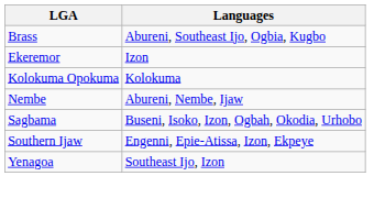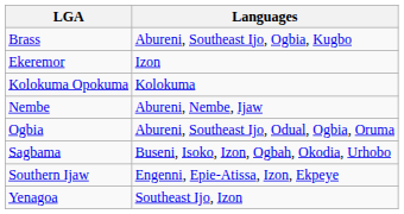 <table class="wikitable">
 <tr>
 <th>LGA</th>
 <th>Languages</th>
 </tr>
 <tr>
 <td><a href='#'>Brass</a></td>
 <td><a href='#'>Abureni</a>, <a href='#'>Southeast Ijo</a>, <a href='#'>Ogbia</a>, <a href='#'>Kugbo</a></td>
 </tr>
 <tr>
 <td><a href='#'>Ekeremor</a></td>
 <td><a href='#'>Izon</a></td>
 </tr>
 <tr>
 <td><a href='#'>Kolokuma Opokuma</a></td>
 <td><a href='#'>Kolokuma</a></td>
 </tr>
 <tr>
 <td><a href='#'>Nembe</a></td>
 <td><a href='#'>Abureni</a>, <a href='#'>Nembe</a>, <a href='#'>Ijaw</a></td>
 </tr>
 <tr>
+<td><a href='#'>Ogbia</a></td>
+<td><a href='#'>Abureni</a>, <a href='#'>Southeast Ijo</a>, <a href='#'>Odual</a>, <a href='#'>Ogbia</a>, <a href='#'>Oruma</a></td>
+</tr>
+<tr>
 <td><a href='#'>Sagbama</a></td>
 <td><a href='#'>Buseni</a>, <a href='#'>Isoko</a>, <a href='#'>Izon</a>, <a href='#'>Ogbah</a>, <a href='#'>Okodia</a>, <a href='#'>Urhobo</a></td>
 </tr>
 <tr>
 <td><a href='#'>Southern Ijaw</a></td>
 <td><a href='#'>Engenni</a>, <a href='#'>Epie-Atissa</a>, <a href='#'>Izon</a>, <a href='#'>Ekpeye</a></td>
 </tr>
 <tr>
 <td><a href='#'>Yenagoa</a></td>
 <td><a href='#'>Southeast Ijo</a>, <a href='#'>Izon</a></td>
 </tr>
 </table>
